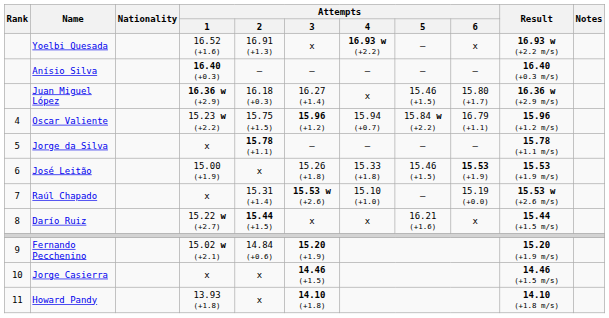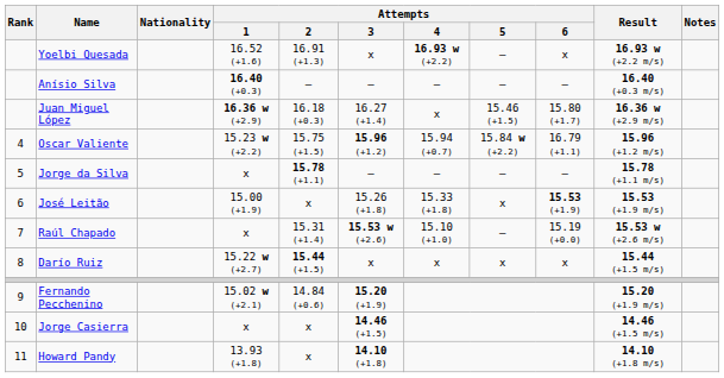 <table class="wikitable sortable" style="text-align:center">
 <tr>
 <th rowspan=2>Rank</th>
 <th rowspan=2>Name</th>
 <th rowspan=2>Nationality</th>
 <th colspan=6>Attempts</th>
 <th rowspan=2>Result</th>
 <th rowspan=2>Notes</th>
 </tr>
 <tr>
 <th>1</th>
 <th>2</th>
 <th>3</th>
 <th>4</th>
 <th>5</th>
 <th>6</th>
 </tr>
 <tr>
 <td align=center></td>
 <td align=left><a href='#'>Yoelbi Quesada</a></td>
 <td align=left></td>
 <td>16.52 <small>(+1.6)</small></td>
 <td>16.91 <small>(+1.3)</small></td>
 <td>x</td>
 <td><strong>16.93</strong> <strong>w</strong> <small>(+2.2)</small></td>
 <td>–</td>
 <td>x</td>
 <td><strong>16.93</strong> <strong>w</strong> <small>(+2.2 m/s)</small></td>
 <td></td>
 </tr>
 <tr>
 <td align=center></td>
 <td align=left><a href='#'>Anísio Silva</a></td>
 <td align=left></td>
 <td><strong>16.40</strong> <small>(+0.3)</small></td>
 <td>–</td>
 <td>–</td>
 <td>–</td>
 <td>–</td>
 <td>–</td>
 <td><strong>16.40</strong> <small>(+0.3 m/s)</small></td>
 <td></td>
 </tr>
 <tr>
 <td align=center></td>
 <td align=left><a href='#'>Juan Miguel López</a></td>
 <td align=left></td>
 <td><strong>16.36</strong> <strong>w</strong> <small>(+2.9)</small></td>
 <td>16.18 <small>(+0.3)</small></td>
 <td>16.27 <small>(+1.4)</small></td>
 <td>x</td>
 <td>15.46 <small>(+1.5)</small></td>
 <td>15.80 <small>(+1.7)</small></td>
 <td><strong>16.36</strong> <strong>w</strong> <small>(+2.9 m/s)</small></td>
 <td></td>
 </tr>
 <tr>
 <td align=center>4</td>
 <td align=left><a href='#'>Oscar Valiente</a></td>
 <td align=left></td>
 <td>15.23 <strong>w</strong> <small>(+2.2)</small></td>
 <td>15.75 <small>(+1.5)</small></td>
 <td><strong>15.96</strong> <small>(+1.2)</small></td>
 <td>15.94 <small>(+0.7)</small></td>
 <td>15.84 <strong>w</strong> <small>(+2.2)</small></td>
 <td>16.79 <small>(+1.1)</small></td>
 <td><strong>15.96</strong> <small>(+1.2 m/s)</small></td>
 <td></td>
 </tr>
 <tr>
 <td align=center>5</td>
 <td align=left><a href='#'>Jorge da Silva</a></td>
 <td align=left></td>
 <td>x</td>
 <td><strong>15.78</strong> <small>(+1.1)</small></td>
 <td>–</td>
 <td>–</td>
 <td>–</td>
 <td>–</td>
 <td><strong>15.78</strong> <small>(+1.1 m/s)</small></td>
 <td></td>
 </tr>
 <tr>
 <td align=center>6</td>
 <td align=left><a href='#'>José Leitão</a></td>
 <td align=left></td>
 <td>15.00 <small>(+1.9)</small></td>
 <td>x</td>
 <td>15.26 <small>(+1.8)</small></td>
 <td>15.33 <small>(+1.8)</small></td>
-<td>15.46 <small>(+1.5)</small></td>
+<td>x</td>
 <td><strong>15.53</strong> <small>(+1.9)</small></td>
 <td><strong>15.53</strong> <small>(+1.9 m/s)</small></td>
 <td></td>
 </tr>
 <tr>
 <td align=center>7</td>
 <td align=left><a href='#'>Raúl Chapado</a></td>
 <td align=left></td>
 <td>x</td>
 <td>15.31 <small>(+1.4)</small></td>
 <td><strong>15.53</strong> <strong>w</strong> <small>(+2.6)</small></td>
 <td>15.10 <small>(+1.0)</small></td>
 <td>–</td>
 <td>15.19 <small>(+0.0)</small></td>
 <td><strong>15.53</strong> <strong>w</strong> <small>(+2.6 m/s)</small></td>
 <td></td>
 </tr>
 <tr>
 <td align=center>8</td>
 <td align=left><a href='#'>Darío Ruiz</a></td>
 <td align=left></td>
 <td>15.22 <strong>w</strong> <small>(+2.7)</small></td>
 <td><strong>15.44</strong> <small>(+1.5)</small></td>
 <td>x</td>
 <td>x</td>
-<td>16.21 <small>(+1.6)</small></td>
+<td>x</td>
 <td>x</td>
 <td><strong>15.44</strong> <small>(+1.5 m/s)</small></td>
 <td></td>
 </tr>
 <tr>
 <td colspan=11 bgcolor=lightgray></td>
 </tr>
 <tr>
 <td align=center>9</td>
 <td align=left><a href='#'>Fernando Pecchenino</a></td>
 <td align=left></td>
 <td>15.02 <strong>w</strong> <small>(+2.1)</small></td>
 <td>14.84 <small>(+0.6)</small></td>
 <td><strong>15.20</strong> <small>(+1.9)</small></td>
 <td colspan=3></td>
 <td><strong>15.20</strong> <small>(+1.9 m/s)</small></td>
 <td></td>
 </tr>
 <tr>
 <td align=center>10</td>
 <td align=left><a href='#'>Jorge Casierra</a></td>
 <td align=left></td>
 <td>x</td>
 <td>x</td>
 <td><strong>14.46</strong> <small>(+1.5)</small></td>
 <td colspan=3></td>
 <td><strong>14.46</strong> <small>(+1.5 m/s)</small></td>
 <td></td>
 </tr>
 <tr>
 <td align=center>11</td>
 <td align=left><a href='#'>Howard Pandy</a></td>
 <td align=left></td>
 <td>13.93 <small>(+1.8)</small></td>
 <td>x</td>
 <td><strong>14.10</strong> <small>(+1.8)</small></td>
 <td colspan=3></td>
 <td><strong>14.10</strong> <small>(+1.8 m/s)</small></td>
 <td></td>
 </tr>
 </table>
